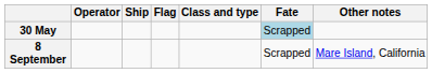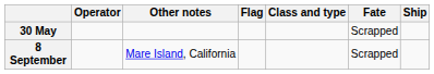 <table class="wikitable">
 <tr>
 <th width="90"></th>
 <th>Operator</th>
-<th>Ship</th>
+<th>Other notes</th>
 <th>Flag</th>
 <th>Class and type</th>
 <th>Fate</th>
-<th>Other notes</th>
+<th>Ship</th>
 </tr>
 <tr ---->
 <th>30 May</th>
 <td></td>
-<td><strong></strong></td>
 <td></td>
 <td></td>
-<td style="background: lightblue;">Scrapped</td>
 <td></td>
+<td>Scrapped</td>
+<td><strong></strong></td>
 </tr>
 <tr ---->
 <th>8 September</th>
 <td></td>
-<td><strong></strong></td>
+<td><a href='#'>Mare Island</a>, California</td>
 <td></td>
 <td></td>
 <td>Scrapped</td>
-<td><a href='#'>Mare Island</a>, California</td>
+<td><strong></strong></td>
 </tr>
 </table>
